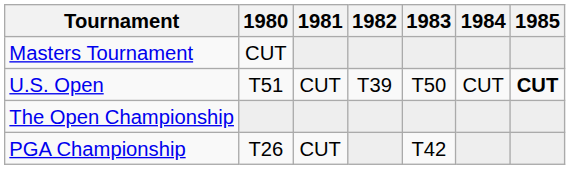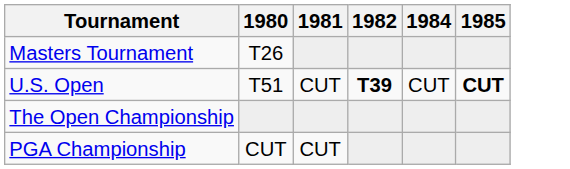 <table class="wikitable" style="font-size:95%;text-align:center;">
 <tr>
 <th>Tournament</th>
 <th>1980</th>
 <th>1981</th>
 <th>1982</th>
-<th>1983</th>
 <th>1984</th>
 <th>1985</th>
 </tr>
 <tr>
 <td align=left><a href='#'>Masters Tournament</a></td>
-<td>CUT</td>
-<td style="background:#eeeeee;"></td>
+<td>T26</td>
 <td style="background:#eeeeee;"></td>
 <td style="background:#eeeeee;"></td>
 <td style="background:#eeeeee;"></td>
 <td style="background:#eeeeee;"></td>
 </tr>
 <tr>
 <td align=left><a href='#'>U.S. Open</a></td>
 <td>T51</td>
 <td>CUT</td>
-<td>T39</td>
-<td>T50</td>
+<td><strong>T39</strong></td>
 <td>CUT</td>
 <td><strong>CUT</strong></td>
 </tr>
 <tr>
 <td align=left><a href='#'>The Open Championship</a></td>
 <td style="background:#eeeeee;"></td>
 <td style="background:#eeeeee;"></td>
 <td style="background:#eeeeee;"></td>
 <td style="background:#eeeeee;"></td>
 <td style="background:#eeeeee;"></td>
-<td style="background:#eeeeee;"></td>
 </tr>
 <tr>
 <td align=left><a href='#'>PGA Championship</a></td>
-<td>T26</td>
+<td>CUT</td>
 <td>CUT</td>
 <td style="background:#eeeeee;"></td>
-<td>T42</td>
 <td style="background:#eeeeee;"></td>
 <td style="background:#eeeeee;"></td>
 </tr>
 </table>
